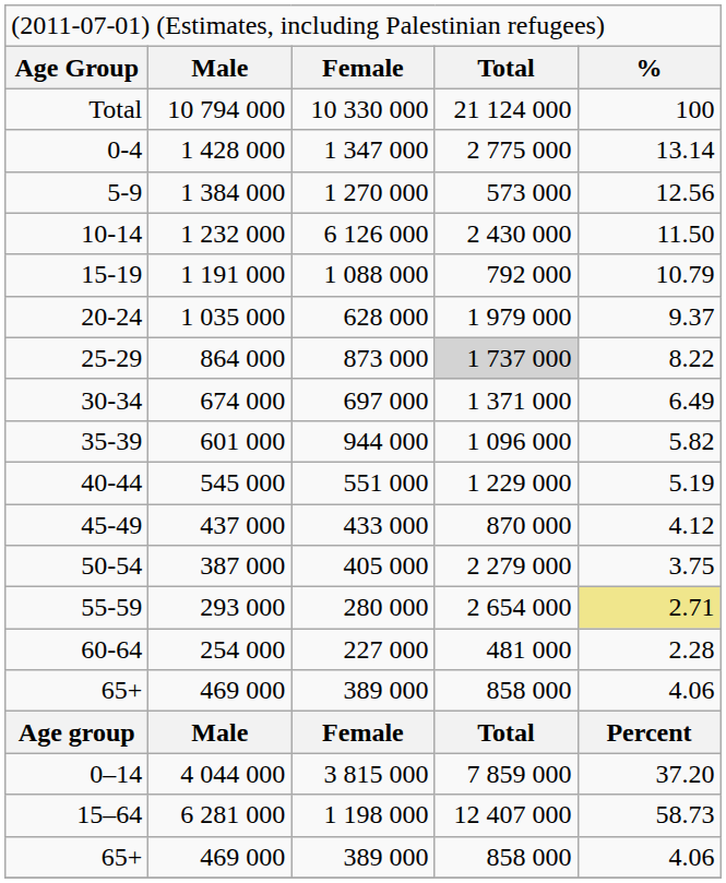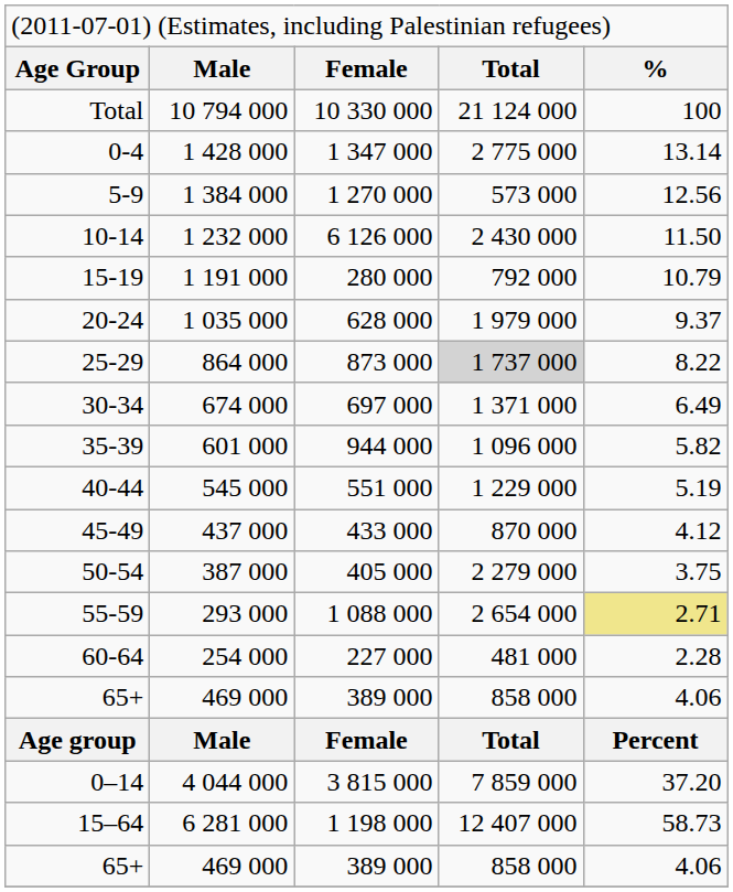 <table class="wikitable">
 <tr>
 <td colspan=5>(2011-07-01) (Estimates, including Palestinian refugees)</td>
 </tr>
 <tr>
 <th width="80pt">Age Group</th>
 <th width="80pt">Male</th>
 <th width="80pt">Female</th>
 <th width="80pt">Total</th>
 <th width="80pt">%</th>
 </tr>
 <tr>
 <td align="right">Total</td>
 <td align="right">10 794 000</td>
 <td align="right">10 330 000</td>
 <td align="right">21 124 000</td>
 <td align="right">100</td>
 </tr>
 <tr>
 <td align="right">0-4</td>
 <td align="right">1 428 000</td>
 <td align="right">1 347 000</td>
 <td align="right">2 775 000</td>
 <td align="right">13.14</td>
 </tr>
 <tr>
 <td align="right">5-9</td>
 <td align="right">1 384 000</td>
 <td align="right">1 270 000</td>
 <td align="right">573 000</td>
 <td align="right">12.56</td>
 </tr>
 <tr>
 <td align="right">10-14</td>
 <td align="right">1 232 000</td>
 <td align="right">6 126 000</td>
 <td align="right">2 430 000</td>
 <td align="right">11.50</td>
 </tr>
 <tr>
 <td align="right">15-19</td>
 <td align="right">1 191 000</td>
-<td align="right">1 088 000</td>
+<td align="right">280 000</td>
 <td align="right">792 000</td>
 <td align="right">10.79</td>
 </tr>
 <tr>
 <td align="right">20-24</td>
 <td align="right">1 035 000</td>
 <td align="right">628 000</td>
 <td align="right">1 979 000</td>
 <td align="right">9.37</td>
 </tr>
 <tr>
 <td align="right">25-29</td>
 <td align="right">864 000</td>
 <td align="right">873 000</td>
 <td align="right" style="background: lightgrey;">1 737 000</td>
 <td align="right">8.22</td>
 </tr>
 <tr>
 <td align="right">30-34</td>
 <td align="right">674 000</td>
 <td align="right">697 000</td>
 <td align="right">1 371 000</td>
 <td align="right">6.49</td>
 </tr>
 <tr>
 <td align="right">35-39</td>
 <td align="right">601 000</td>
 <td align="right">944 000</td>
 <td align="right">1 096 000</td>
 <td align="right">5.82</td>
 </tr>
 <tr>
 <td align="right">40-44</td>
 <td align="right">545 000</td>
 <td align="right">551 000</td>
 <td align="right">1 229 000</td>
 <td align="right">5.19</td>
 </tr>
 <tr>
 <td align="right">45-49</td>
 <td align="right">437 000</td>
 <td align="right">433 000</td>
 <td align="right">870 000</td>
 <td align="right">4.12</td>
 </tr>
 <tr>
 <td align="right">50-54</td>
 <td align="right">387 000</td>
 <td align="right">405 000</td>
 <td align="right">2 279 000</td>
 <td align="right">3.75</td>
 </tr>
 <tr>
 <td align="right">55-59</td>
 <td align="right">293 000</td>
-<td align="right">280 000</td>
+<td align="right">1 088 000</td>
 <td align="right">2 654 000</td>
 <td align="right" style="background: khaki;">2.71</td>
 </tr>
 <tr>
 <td align="right">60-64</td>
 <td align="right">254 000</td>
 <td align="right">227 000</td>
 <td align="right">481 000</td>
 <td align="right">2.28</td>
 </tr>
 <tr>
 <td align="right">65+</td>
 <td align="right">469 000</td>
 <td align="right">389 000</td>
 <td align="right">858 000</td>
 <td align="right">4.06</td>
 </tr>
 <tr>
 <th width="50">Age group</th>
 <th width="80pt">Male</th>
 <th width="80">Female</th>
 <th width="80">Total</th>
 <th width="50">Percent</th>
 </tr>
 <tr>
 <td align="right">0–14</td>
 <td align="right">4 044 000</td>
 <td align="right">3 815 000</td>
 <td align="right">7 859 000</td>
 <td align="right">37.20</td>
 </tr>
 <tr>
 <td align="right">15–64</td>
 <td align="right">6 281 000</td>
 <td align="right">1 198 000</td>
 <td align="right">12 407 000</td>
 <td align="right">58.73</td>
 </tr>
 <tr>
 <td align="right">65+</td>
 <td align="right">469 000</td>
 <td align="right">389 000</td>
 <td align="right">858 000</td>
 <td align="right">4.06</td>
 </tr>
 <tr>
 </tr>
 </table>
